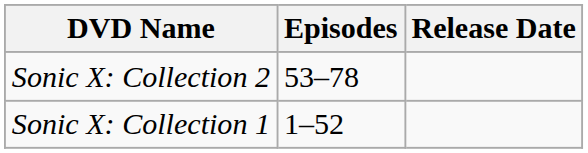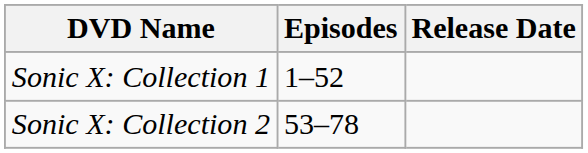 <table class="wikitable">
 <tr>
 <th><strong>DVD Name</strong></th>
 <th><strong>Episodes</strong></th>
 <th><strong>Release Date</strong></th>
 </tr>
 <tr>
+<td><em>Sonic X: Collection 1</em></td>
+<td>1–52</td>
+<td></td>
+</tr>
+<tr>
 <td><em>Sonic X: Collection 2</em></td>
 <td>53–78</td>
 <td></td>
 </tr>
-<tr>
-<td><em>Sonic X: Collection 1</em></td>
-<td>1–52</td>
-<td></td>
-</tr>
 </table>
